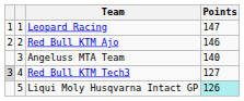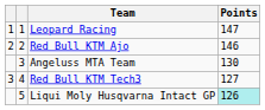 <table class="wikitable" style="font-size: 95%;">
 <tr>
 <th></th>
 <th></th>
 <th>Team</th>
 <th>Points</th>
 </tr>
 <tr>
 <td> 1</td>
 <td align=center>1</td>
 <td> <a href='#'>Leopard Racing</a></td>
 <td align=left>147</td>
 </tr>
 <tr>
 <td> 2</td>
 <td align=center>2</td>
 <td> <a href='#'>Red Bull KTM Ajo</a></td>
 <td align=left>146</td>
 </tr>
 <tr>
 <td></td>
 <td align=center>3</td>
 <td> Angeluss MTA Team</td>
-<td align=left>140</td>
+<td align=left>130</td>
 </tr>
 <tr>
-<td style="background: lightgrey;"> 3</td>
+<td> 3</td>
 <td align=center>4</td>
 <td> <a href='#'>Red Bull KTM Tech3</a></td>
 <td align=left>127</td>
 </tr>
 <tr>
 <td></td>
 <td align=center>5</td>
 <td> Liqui Moly Husqvarna Intact GP</td>
 <td align=left style="background: paleturquoise;">126</td>
 </tr>
 </table>
